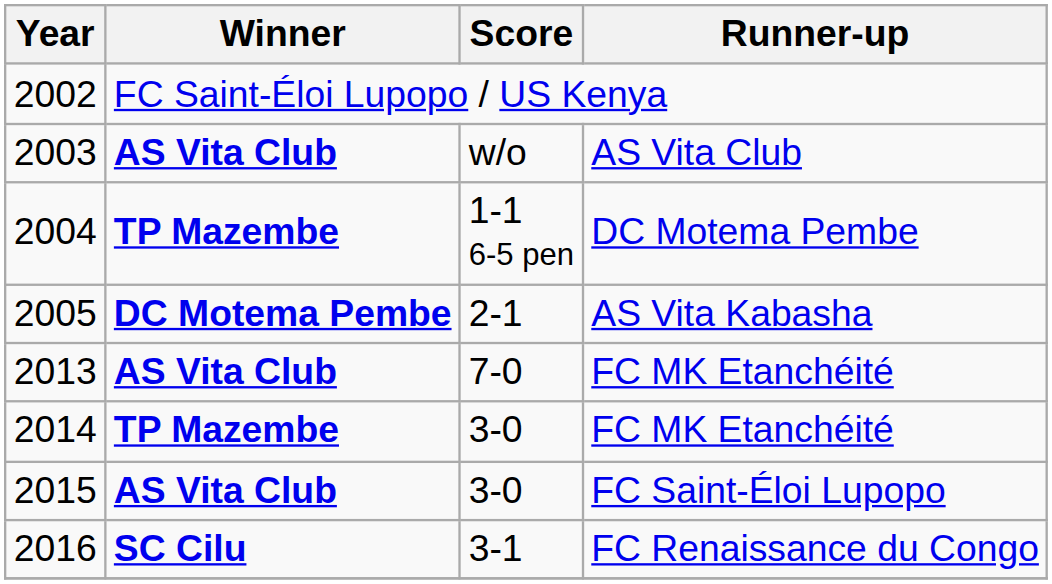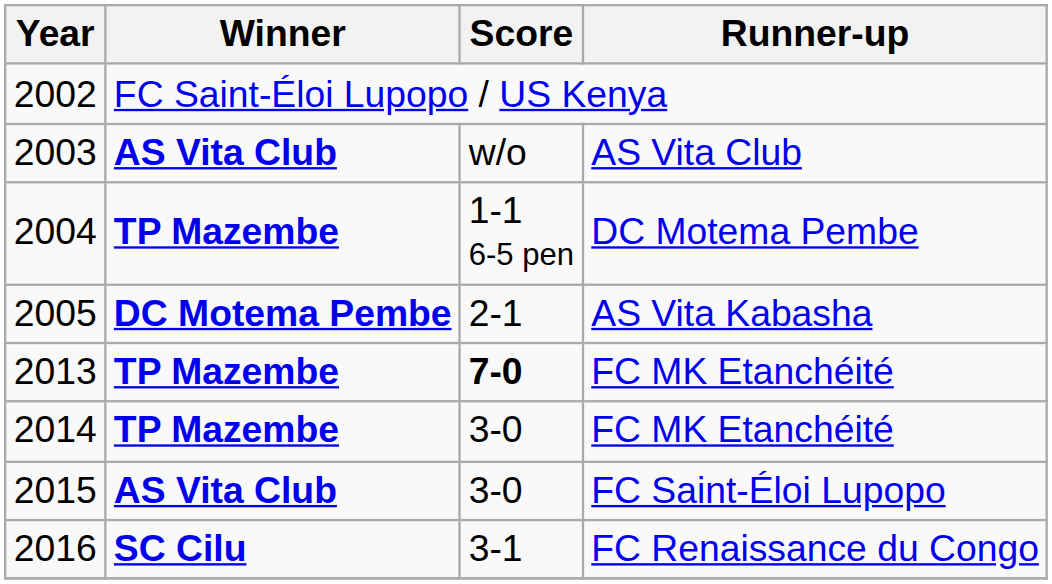 <table class="wikitable">
 <tr>
 <th>Year</th>
 <th>Winner</th>
 <th>Score</th>
 <th>Runner-up</th>
 </tr>
 <tr>
 <td>2002</td>
 <td colspan="3"><a href='#'>FC Saint-Éloi Lupopo</a> / <a href='#'>US Kenya</a></td>
 </tr>
 <tr>
 <td>2003</td>
 <td><strong><a href='#'>AS Vita Club</a></strong></td>
 <td>w/o</td>
 <td><a href='#'>AS Vita Club</a></td>
 </tr>
 <tr>
 <td>2004</td>
 <td><strong><a href='#'>TP Mazembe</a></strong></td>
 <td>1-1<br><small>6-5 pen</small></td>
 <td><a href='#'>DC Motema Pembe</a></td>
 </tr>
 <tr>
 <td>2005</td>
 <td><strong><a href='#'>DC Motema Pembe</a></strong></td>
 <td>2-1</td>
 <td><a href='#'>AS Vita Kabasha</a></td>
 </tr>
 <tr>
 <td>2013</td>
-<td><strong><a href='#'>AS Vita Club</a></strong></td>
-<td>7-0</td>
+<td><strong><a href='#'>TP Mazembe</a></strong></td>
+<td><strong>7-0</strong></td>
 <td><a href='#'>FC MK Etanchéité</a></td>
 </tr>
 <tr>
 <td>2014</td>
 <td><strong><a href='#'>TP Mazembe</a></strong></td>
 <td>3-0</td>
 <td><a href='#'>FC MK Etanchéité</a></td>
 </tr>
 <tr>
 <td>2015</td>
 <td><strong><a href='#'>AS Vita Club</a></strong></td>
 <td>3-0</td>
 <td><a href='#'>FC Saint-Éloi Lupopo</a></td>
 </tr>
 <tr>
 <td>2016</td>
 <td><strong><a href='#'>SC Cilu</a></strong></td>
 <td>3-1</td>
 <td><a href='#'>FC Renaissance du Congo</a></td>
 </tr>
 <tr>
 </tr>
 </table>
